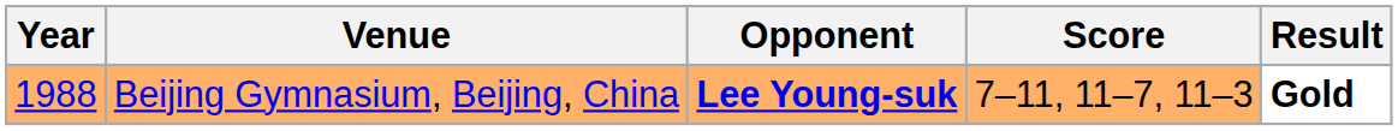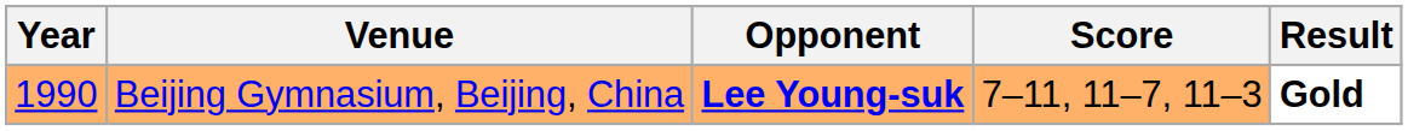 <table class="sortable wikitable" style="font-size: 90%;">
 <tr>
 <th>Year</th>
 <th>Venue</th>
 <th>Opponent</th>
 <th>Score</th>
 <th>Result</th>
 </tr>
 <tr style="background:#FFB069">
-<td align="left"><a href='#'>1988</a></td>
+<td align="left"><a href='#'>1990</a></td>
 <td align="left"><a href='#'>Beijing Gymnasium</a>, <a href='#'>Beijing</a>, <a href='#'>China</a></td>
 <td align="left"><strong> <a href='#'>Lee Young-suk</a></strong></td>
 <td align="left">7–11, 11–7, 11–3</td>
 <td style="text-align:left; background:white"> <strong>Gold</strong></td>
 </tr>
 </table>
